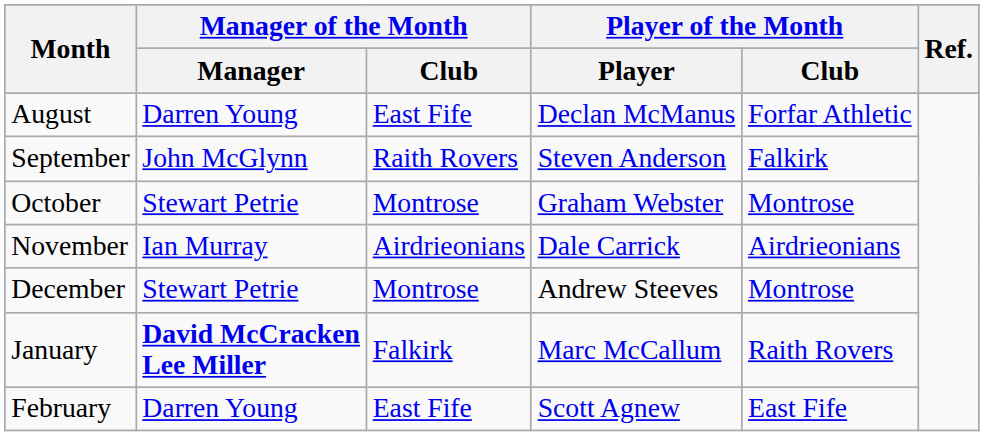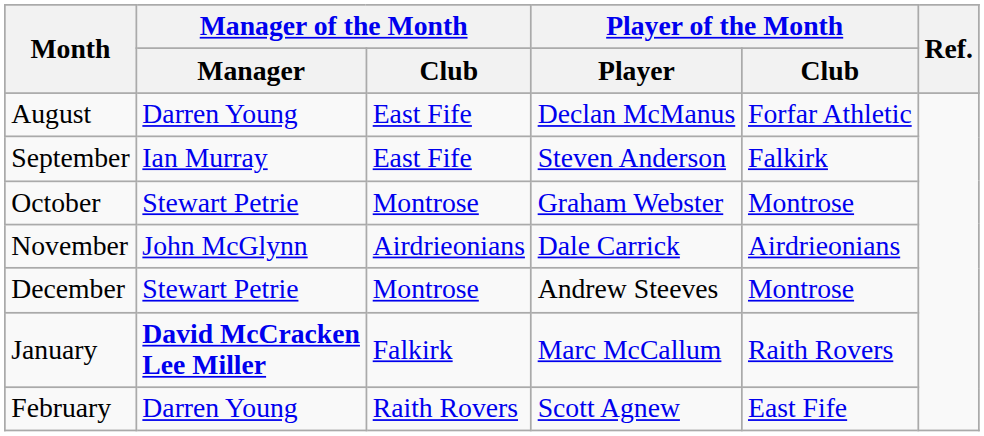 <table class="wikitable">
 <tr>
 <th rowspan="2">Month</th>
 <th colspan="2"><a href='#'>Manager of the Month</a></th>
 <th colspan="2"><a href='#'>Player of the Month</a></th>
 <th rowspan="2">Ref.</th>
 </tr>
 <tr>
 <th>Manager</th>
 <th>Club</th>
 <th>Player</th>
 <th>Club</th>
 </tr>
 <tr>
 <td>August</td>
 <td> <a href='#'>Darren Young</a></td>
 <td><a href='#'>East Fife</a></td>
 <td> <a href='#'>Declan McManus</a></td>
 <td><a href='#'>Forfar Athletic</a></td>
 <td rowspan=9></td>
 </tr>
 <tr>
 <td>September</td>
-<td> <a href='#'>John McGlynn</a></td>
-<td><a href='#'>Raith Rovers</a></td>
+<td> <a href='#'>Ian Murray</a></td>
+<td><a href='#'>East Fife</a></td>
 <td> <a href='#'>Steven Anderson</a></td>
 <td><a href='#'>Falkirk</a></td>
 </tr>
 <tr>
 <td>October</td>
 <td> <a href='#'>Stewart Petrie</a></td>
 <td><a href='#'>Montrose</a></td>
 <td> <a href='#'>Graham Webster</a></td>
 <td><a href='#'>Montrose</a></td>
 </tr>
 <tr>
 <td>November</td>
-<td> <a href='#'>Ian Murray</a></td>
+<td> <a href='#'>John McGlynn</a></td>
 <td><a href='#'>Airdrieonians</a></td>
 <td> <a href='#'>Dale Carrick</a></td>
 <td><a href='#'>Airdrieonians</a></td>
 </tr>
 <tr>
 <td>December</td>
 <td> <a href='#'>Stewart Petrie</a></td>
 <td><a href='#'>Montrose</a></td>
 <td> Andrew Steeves</td>
 <td><a href='#'>Montrose</a></td>
 </tr>
 <tr>
 <td>January</td>
 <td><strong> <a href='#'>David McCracken</a> <br>  <a href='#'>Lee Miller</a></strong></td>
 <td><a href='#'>Falkirk</a></td>
 <td> <a href='#'>Marc McCallum</a></td>
 <td><a href='#'>Raith Rovers</a></td>
 </tr>
 <tr>
 <td>February</td>
 <td> <a href='#'>Darren Young</a></td>
-<td><a href='#'>East Fife</a></td>
+<td><a href='#'>Raith Rovers</a></td>
 <td> <a href='#'>Scott Agnew</a></td>
 <td><a href='#'>East Fife</a></td>
 </tr>
 </table>
